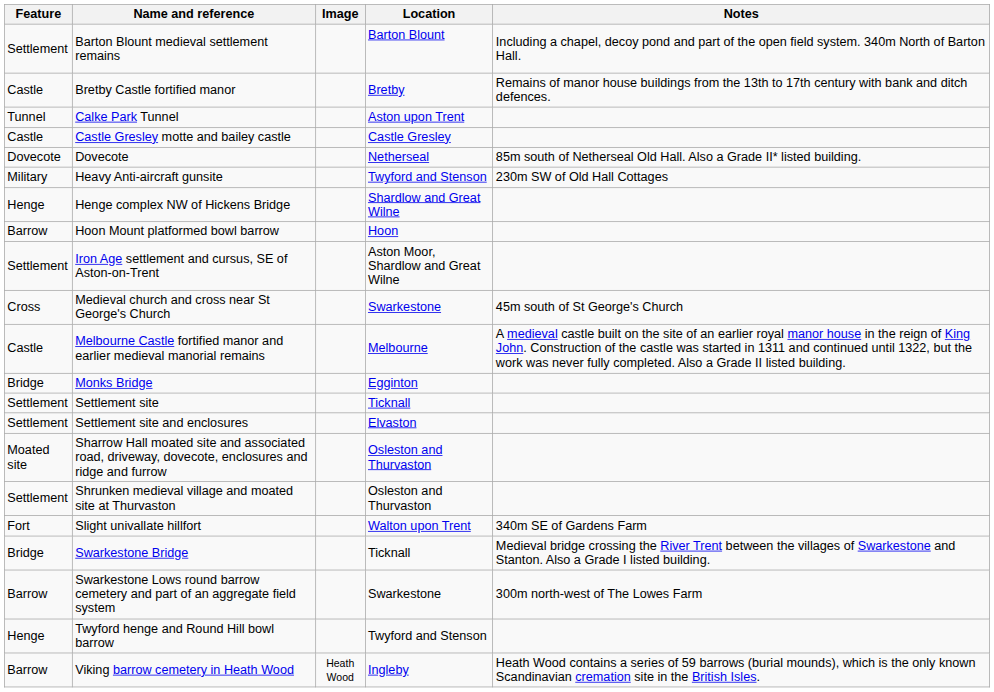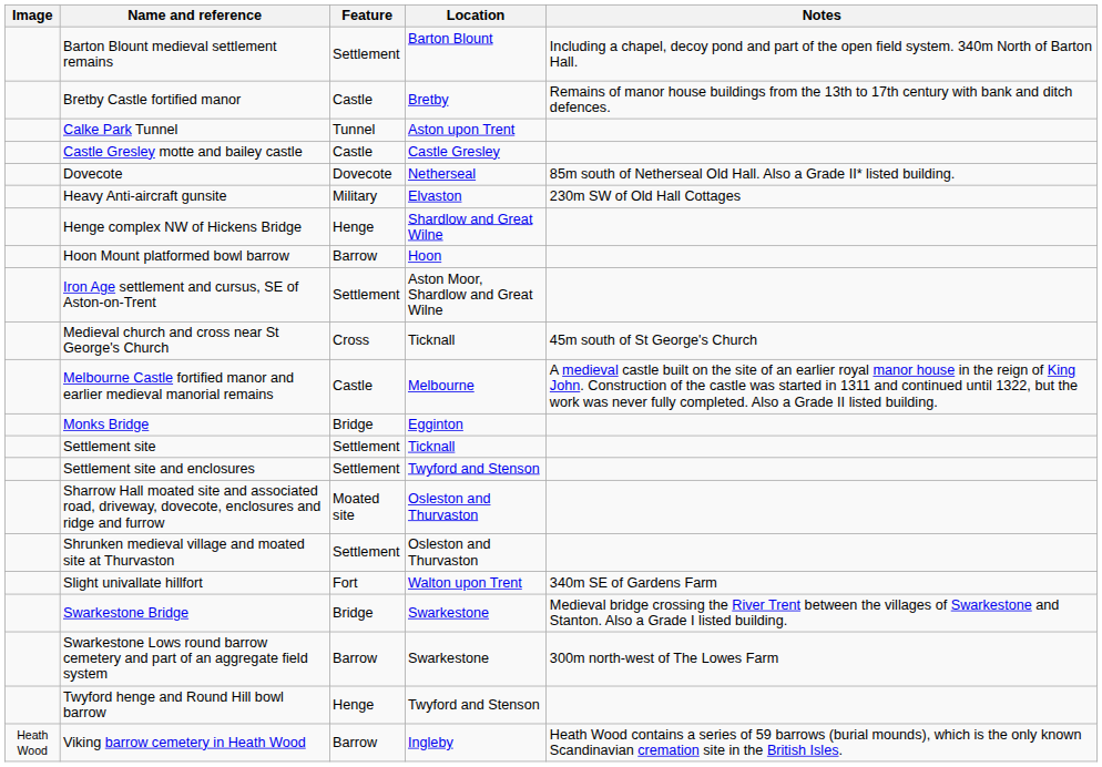 <table class="wikitable sortable">
 <tr>
+<th>Image</th>
+<th>Name and reference</th>
 <th>Feature</th>
-<th>Name and reference</th>
-<th>Image</th>
 <th>Location</th>
 <th>Notes</th>
 </tr>
 <tr>
+<td></td>
+<td>Barton Blount medieval settlement remains</td>
 <td>Settlement</td>
-<td>Barton Blount medieval settlement remains</td>
-<td></td>
 <td><a href='#'>Barton Blount</a><br><br><br></td>
 <td>Including a chapel, decoy pond and part of the open field system. 340m North of Barton Hall.</td>
 </tr>
 <tr>
+<td></td>
+<td>Bretby Castle fortified manor</td>
 <td>Castle</td>
-<td>Bretby Castle fortified manor</td>
-<td></td>
 <td><a href='#'>Bretby</a><br></td>
 <td>Remains of manor house buildings from the 13th to 17th century with bank and ditch defences.</td>
 </tr>
 <tr>
+<td></td>
+<td><a href='#'>Calke Park</a> Tunnel</td>
 <td>Tunnel</td>
-<td><a href='#'>Calke Park</a> Tunnel</td>
-<td></td>
 <td><a href='#'>Aston upon Trent</a><br></td>
 <td></td>
 </tr>
 <tr>
+<td></td>
+<td><a href='#'>Castle Gresley</a> motte and bailey castle</td>
 <td>Castle</td>
-<td><a href='#'>Castle Gresley</a> motte and bailey castle</td>
-<td></td>
 <td><a href='#'>Castle Gresley</a><br></td>
 <td></td>
 </tr>
 <tr>
+<td></td>
 <td>Dovecote</td>
 <td>Dovecote</td>
-<td></td>
 <td><a href='#'>Netherseal</a><br></td>
 <td>85m south of Netherseal Old Hall. Also a Grade II* listed building.</td>
 </tr>
 <tr>
+<td></td>
+<td>Heavy Anti-aircraft gunsite</td>
 <td>Military</td>
-<td>Heavy Anti-aircraft gunsite</td>
-<td></td>
-<td><a href='#'>Twyford and Stenson</a><br></td>
+<td><a href='#'>Elvaston</a><br></td>
 <td>230m SW of Old Hall Cottages</td>
 </tr>
 <tr>
+<td></td>
+<td>Henge complex NW of Hickens Bridge</td>
 <td>Henge</td>
-<td>Henge complex NW of Hickens Bridge</td>
-<td></td>
 <td><a href='#'>Shardlow and Great Wilne</a><br></td>
 <td></td>
 </tr>
 <tr>
+<td></td>
+<td>Hoon Mount platformed bowl barrow</td>
 <td>Barrow</td>
-<td>Hoon Mount platformed bowl barrow</td>
-<td></td>
 <td><a href='#'>Hoon</a><br></td>
 <td></td>
 </tr>
 <tr>
+<td></td>
+<td><a href='#'>Iron Age</a> settlement and cursus, SE of Aston-on-Trent</td>
 <td>Settlement</td>
-<td><a href='#'>Iron Age</a> settlement and cursus, SE of Aston-on-Trent</td>
-<td></td>
 <td>Aston Moor, Shardlow and Great Wilne<br></td>
 <td></td>
 </tr>
 <tr>
+<td></td>
+<td>Medieval church and cross near St George's Church</td>
 <td>Cross</td>
-<td>Medieval church and cross near St George's Church</td>
-<td></td>
-<td><a href='#'>Swarkestone</a><br></td>
+<td>Ticknall<br></td>
 <td>45m south of St George's Church</td>
 </tr>
 <tr>
+<td></td>
+<td><a href='#'>Melbourne Castle</a> fortified manor and earlier medieval manorial remains</td>
 <td>Castle</td>
-<td><a href='#'>Melbourne Castle</a> fortified manor and earlier medieval manorial remains</td>
-<td></td>
 <td><a href='#'>Melbourne</a><br></td>
 <td>A <a href='#'>medieval</a> castle built on the site of an earlier royal <a href='#'>manor house</a> in the reign of <a href='#'>King John</a>. Construction of the castle was started in 1311 and continued until 1322, but the work was never fully completed. Also a Grade II listed building.</td>
 </tr>
 <tr>
+<td></td>
+<td><a href='#'>Monks Bridge</a></td>
 <td>Bridge</td>
-<td><a href='#'>Monks Bridge</a></td>
-<td></td>
 <td><a href='#'>Egginton</a><br></td>
 <td></td>
 </tr>
 <tr>
+<td></td>
+<td>Settlement site</td>
 <td>Settlement</td>
-<td>Settlement site</td>
-<td></td>
 <td><a href='#'>Ticknall</a><br></td>
 <td></td>
 </tr>
 <tr>
+<td></td>
+<td>Settlement site and enclosures</td>
 <td>Settlement</td>
-<td>Settlement site and enclosures</td>
-<td></td>
-<td><a href='#'>Elvaston</a><br></td>
+<td><a href='#'>Twyford and Stenson</a><br></td>
 <td></td>
 </tr>
 <tr>
+<td></td>
+<td>Sharrow Hall moated site and associated road, driveway, dovecote, enclosures and ridge and furrow</td>
 <td>Moated site</td>
-<td>Sharrow Hall moated site and associated road, driveway, dovecote, enclosures and ridge and furrow</td>
-<td></td>
 <td><a href='#'>Osleston and Thurvaston</a><br></td>
 <td></td>
 </tr>
 <tr>
+<td></td>
+<td>Shrunken medieval village and moated site at Thurvaston</td>
 <td>Settlement</td>
-<td>Shrunken medieval village and moated site at Thurvaston</td>
-<td></td>
 <td>Osleston and Thurvaston<br></td>
 <td></td>
 </tr>
 <tr>
+<td></td>
+<td>Slight univallate hillfort</td>
 <td>Fort</td>
-<td>Slight univallate hillfort</td>
-<td></td>
 <td><a href='#'>Walton upon Trent</a><br></td>
 <td>340m SE of Gardens Farm</td>
 </tr>
 <tr>
+<td></td>
+<td><a href='#'>Swarkestone Bridge</a></td>
 <td>Bridge</td>
-<td><a href='#'>Swarkestone Bridge</a></td>
-<td></td>
-<td>Ticknall<br></td>
+<td><a href='#'>Swarkestone</a><br></td>
 <td>Medieval bridge crossing the <a href='#'>River Trent</a> between the villages of <a href='#'>Swarkestone</a> and Stanton. Also a Grade I listed building.</td>
 </tr>
 <tr>
+<td></td>
+<td>Swarkestone Lows round barrow cemetery and part of an aggregate field system</td>
 <td>Barrow</td>
-<td>Swarkestone Lows round barrow cemetery and part of an aggregate field system</td>
-<td></td>
 <td>Swarkestone<br></td>
 <td>300m north-west of The Lowes Farm</td>
 </tr>
 <tr>
+<td></td>
+<td>Twyford henge and Round Hill bowl barrow</td>
 <td>Henge</td>
-<td>Twyford henge and Round Hill bowl barrow</td>
-<td></td>
 <td>Twyford and Stenson<br></td>
 <td></td>
 </tr>
 <tr>
+<td style="text-align: center;"><small>Heath Wood</small></td>
+<td>Viking <a href='#'>barrow cemetery in Heath Wood</a></td>
 <td>Barrow</td>
-<td>Viking <a href='#'>barrow cemetery in Heath Wood</a></td>
-<td style="text-align: center;"><small>Heath Wood</small></td>
 <td><a href='#'>Ingleby</a><br></td>
 <td>Heath Wood contains a series of 59 barrows (burial mounds), which is the only known Scandinavian <a href='#'>cremation</a> site in the <a href='#'>British Isles</a>.</td>
 </tr>
 </table>
